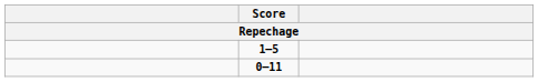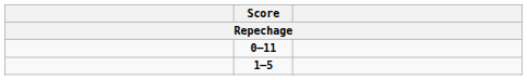 <table class="wikitable" style="text-align: left;">
 <tr>
 <th align="right" width="270"></th>
 <th width="65">Score</th>
 <th align="left" width="270"></th>
 </tr>
 <tr>
 <th colspan="3">Repechage</th>
 </tr>
 <tr>
 <td></td>
-<td align=center><strong>1–5</strong></td>
+<td align=center><strong>0–11</strong></td>
 <td><strong></strong></td>
 </tr>
 <tr>
 <td></td>
-<td align=center><strong>0–11</strong></td>
+<td align=center><strong>1–5</strong></td>
 <td><strong></strong></td>
 </tr>
 </table>
